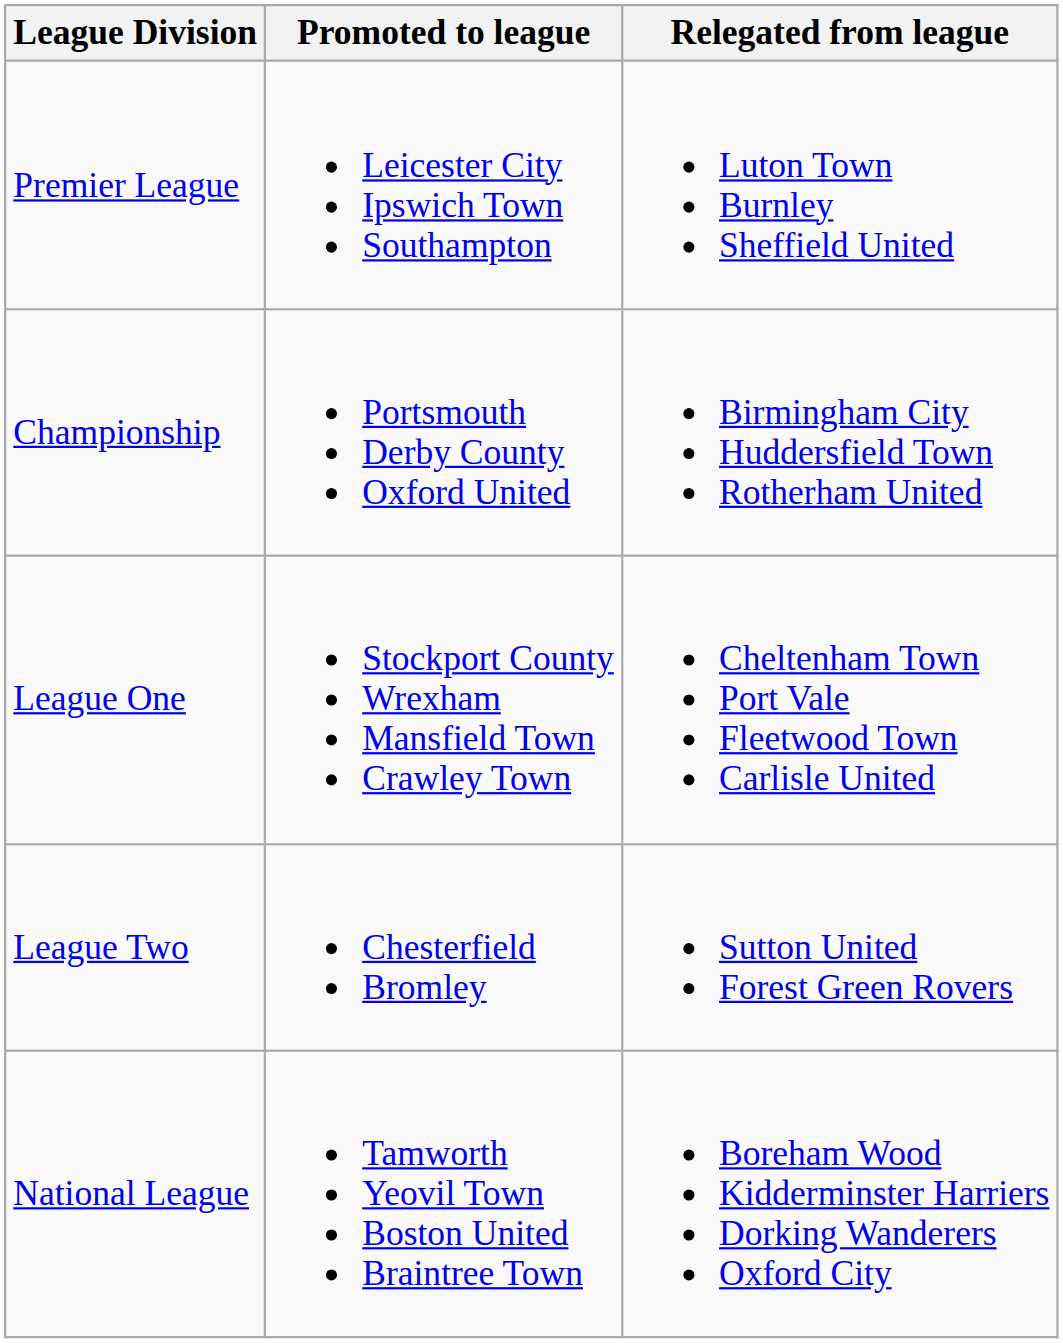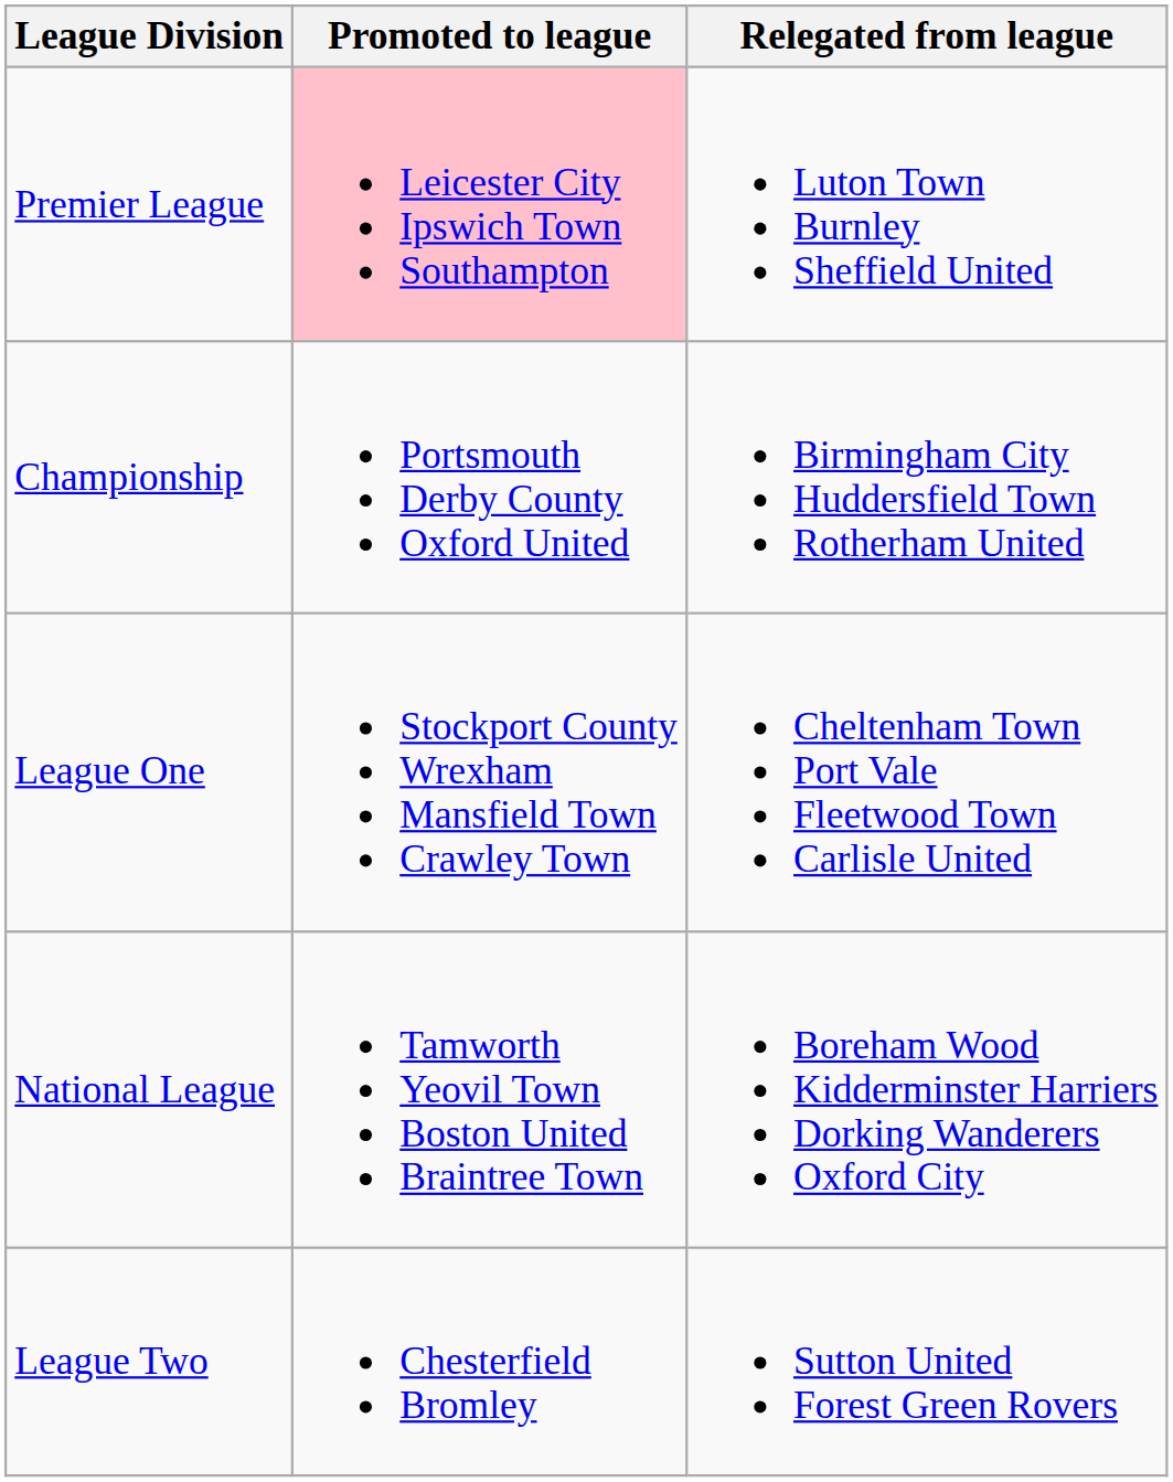 <table class="wikitable">
 <tr>
 <th>League Division</th>
 <th>Promoted to league </th>
 <th>Relegated from league </th>
 </tr>
 <tr>
 <td><a href='#'>Premier League</a></td>
-<td><br><ul><li><a href='#'>Leicester City</a> </li><li><a href='#'>Ipswich Town</a> </li><li><a href='#'>Southampton</a> </li></ul></td>
+<td style="background: pink;"><br><ul><li><a href='#'>Leicester City</a> </li><li><a href='#'>Ipswich Town</a> </li><li><a href='#'>Southampton</a> </li></ul></td>
 <td><br><ul><li><a href='#'>Luton Town</a> </li><li><a href='#'>Burnley</a> </li><li><a href='#'>Sheffield United</a> </li></ul></td>
 </tr>
 <tr>
 <td><a href='#'>Championship</a></td>
 <td><br><ul><li><a href='#'>Portsmouth</a> </li><li><a href='#'>Derby County</a> </li><li><a href='#'>Oxford United</a> </li></ul></td>
 <td><br><ul><li><a href='#'>Birmingham City</a> </li><li><a href='#'>Huddersfield Town</a> </li><li><a href='#'>Rotherham United</a> </li></ul></td>
 </tr>
 <tr>
 <td><a href='#'>League One</a></td>
 <td><br><ul><li><a href='#'>Stockport County</a> </li><li><a href='#'>Wrexham</a> </li><li><a href='#'>Mansfield Town</a> </li><li><a href='#'>Crawley Town</a> </li></ul></td>
 <td><br><ul><li><a href='#'>Cheltenham Town</a> </li><li><a href='#'>Port Vale</a> </li><li><a href='#'>Fleetwood Town</a> </li><li><a href='#'>Carlisle United</a> </li></ul></td>
 </tr>
 <tr>
+<td><a href='#'>National League</a></td>
+<td><br><ul><li><a href='#'>Tamworth</a> </li><li><a href='#'>Yeovil Town</a> </li><li><a href='#'>Boston United</a> </li><li><a href='#'>Braintree Town</a> </li></ul></td>
+<td><br><ul><li><a href='#'>Boreham Wood</a> </li><li><a href='#'>Kidderminster Harriers</a> </li><li><a href='#'>Dorking Wanderers</a> </li><li><a href='#'>Oxford City</a> </li></ul></td>
+</tr>
+<tr>
 <td><a href='#'>League Two</a></td>
 <td><br><ul><li><a href='#'>Chesterfield</a> </li><li><a href='#'>Bromley</a> </li></ul></td>
 <td><br><ul><li><a href='#'>Sutton United</a> </li><li><a href='#'>Forest Green Rovers</a> </li></ul></td>
 </tr>
-<tr>
-<td><a href='#'>National League</a></td>
-<td><br><ul><li><a href='#'>Tamworth</a> </li><li><a href='#'>Yeovil Town</a> </li><li><a href='#'>Boston United</a> </li><li><a href='#'>Braintree Town</a> </li></ul></td>
-<td><br><ul><li><a href='#'>Boreham Wood</a> </li><li><a href='#'>Kidderminster Harriers</a> </li><li><a href='#'>Dorking Wanderers</a> </li><li><a href='#'>Oxford City</a> </li></ul></td>
-</tr>
 </table>
